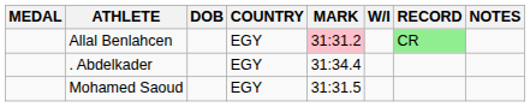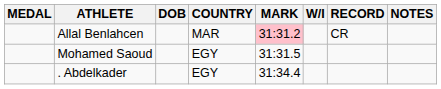 <table class="wikitable">
 <tr>
 <th>MEDAL</th>
 <th>ATHLETE</th>
 <th>DOB</th>
 <th>COUNTRY</th>
 <th>MARK</th>
 <th>W/I</th>
 <th>RECORD</th>
 <th>NOTES</th>
 </tr>
 <tr>
 <td></td>
 <td>Allal Benlahcen</td>
 <td></td>
-<td>EGY</td>
+<td>MAR</td>
 <td style="background: pink;">31:31.2</td>
 <td></td>
-<td style="background: lightgreen;">CR</td>
+<td>CR</td>
+<td></td>
+</tr>
+<tr>
+<td></td>
+<td>Mohamed Saoud</td>
+<td></td>
+<td>EGY</td>
+<td>31:31.5</td>
+<td></td>
+<td></td>
 <td></td>
 </tr>
 <tr>
 <td></td>
 <td>. Abdelkader</td>
 <td></td>
 <td>EGY</td>
 <td>31:34.4</td>
 <td></td>
 <td></td>
 <td></td>
 </tr>
-<tr>
-<td></td>
-<td>Mohamed Saoud</td>
-<td></td>
-<td>EGY</td>
-<td>31:31.5</td>
-<td></td>
-<td></td>
-<td></td>
-</tr>
 </table>
